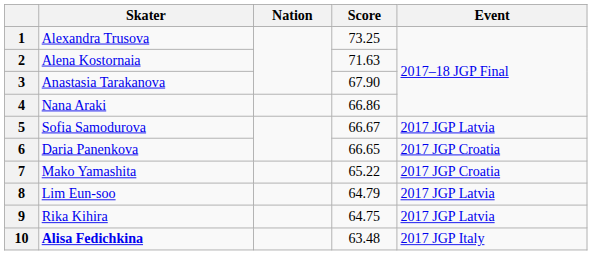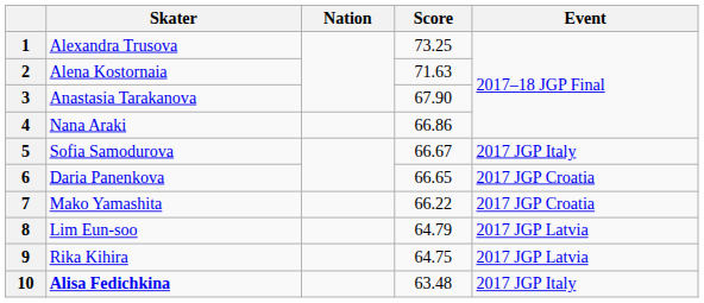 <table class="wikitable sortable" style="text-align:left; width:75%">
 <tr>
 <th scope="col"></th>
 <th scope="col">Skater</th>
 <th scope="col">Nation</th>
 <th scope="col">Score</th>
 <th scope="col">Event</th>
 </tr>
 <tr>
 <th scope="row">1</th>
 <td><a href='#'>Alexandra Trusova</a></td>
 <td rowspan="3"></td>
 <td style="text-align:center;">73.25</td>
 <td rowspan="4"><a href='#'>2017–18 JGP Final</a></td>
 </tr>
 <tr>
 <th scope="row">2</th>
 <td><a href='#'>Alena Kostornaia</a></td>
 <td style="text-align:center;">71.63</td>
 </tr>
 <tr>
 <th scope="row">3</th>
 <td><a href='#'>Anastasia Tarakanova</a></td>
 <td style="text-align:center;">67.90</td>
 </tr>
 <tr>
 <th scope="row">4</th>
 <td><a href='#'>Nana Araki</a></td>
 <td></td>
 <td style="text-align:center;">66.86</td>
 </tr>
 <tr>
 <th scope="row">5</th>
 <td><a href='#'>Sofia Samodurova</a></td>
 <td rowspan="2"></td>
 <td style="text-align:center;">66.67</td>
-<td><a href='#'>2017 JGP Latvia</a></td>
+<td><a href='#'>2017 JGP Italy</a></td>
 </tr>
 <tr>
 <th scope="row">6</th>
 <td><a href='#'>Daria Panenkova</a></td>
 <td style="text-align:center;">66.65</td>
 <td><a href='#'>2017 JGP Croatia</a></td>
 </tr>
 <tr>
 <th scope="row">7</th>
 <td><a href='#'>Mako Yamashita</a></td>
 <td></td>
-<td style="text-align:center;">65.22</td>
+<td style="text-align:center;">66.22</td>
 <td><a href='#'>2017 JGP Croatia</a></td>
 </tr>
 <tr>
 <th scope="row">8</th>
 <td><a href='#'>Lim Eun-soo</a></td>
 <td></td>
 <td style="text-align:center;">64.79</td>
 <td><a href='#'>2017 JGP Latvia</a></td>
 </tr>
 <tr>
 <th scope="row">9</th>
 <td><a href='#'>Rika Kihira</a></td>
 <td></td>
 <td style="text-align:center;">64.75</td>
 <td><a href='#'>2017 JGP Latvia</a></td>
 </tr>
 <tr>
 <th scope="row">10</th>
 <td><strong><a href='#'>Alisa Fedichkina</a></strong></td>
 <td></td>
 <td style="text-align:center;">63.48</td>
 <td><a href='#'>2017 JGP Italy</a></td>
 </tr>
 </table>
